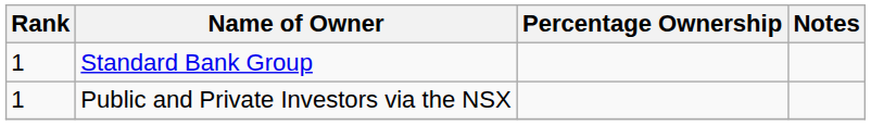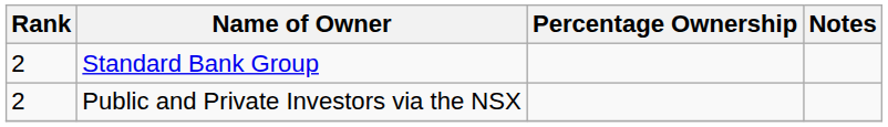 <table class="wikitable sortable" style="margin: 0.5em auto">
 <tr>
 <th>Rank</th>
 <th>Name of Owner</th>
 <th>Percentage Ownership</th>
 <th>Notes</th>
 </tr>
 <tr>
-<td>1</td>
+<td>2</td>
 <td><a href='#'>Standard Bank Group</a></td>
 <td></td>
 <td></td>
 </tr>
 <tr>
-<td>1</td>
+<td>2</td>
 <td>Public and Private Investors via the NSX</td>
 <td></td>
 <td></td>
 </tr>
 <tr>
 </tr>
 </table>
